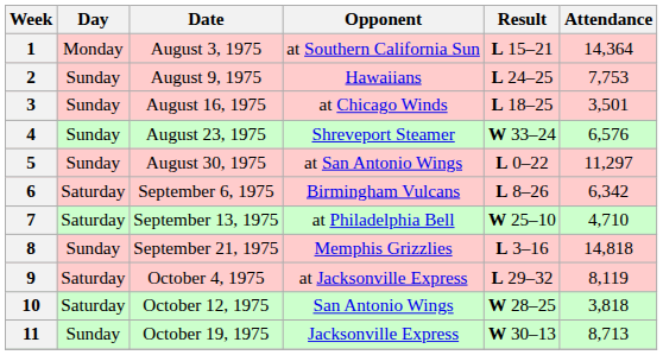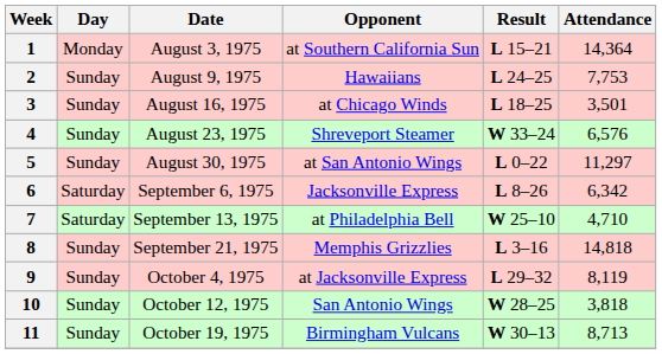 <table class="wikitable">
 <tr>
 <th>Week</th>
 <th>Day</th>
 <th>Date</th>
 <th>Opponent</th>
 <th>Result</th>
 <th>Attendance</th>
 </tr>
 <tr --- align="center" bgcolor="#FFCCCC">
 <th>1</th>
 <td>Monday</td>
 <td>August 3, 1975</td>
 <td>at <a href='#'>Southern California Sun</a></td>
 <td><strong>L</strong> 15–21</td>
 <td>14,364</td>
 </tr>
 <tr --- align="center" bgcolor="#FFCCCC">
 <th>2</th>
 <td>Sunday</td>
 <td>August 9, 1975</td>
 <td><a href='#'>Hawaiians</a></td>
 <td><strong>L</strong> 24–25</td>
 <td>7,753</td>
 </tr>
 <tr --- align="center" bgcolor="#FFCCCC">
 <th>3</th>
 <td>Sunday</td>
 <td>August 16, 1975</td>
 <td>at <a href='#'>Chicago Winds</a></td>
 <td><strong>L</strong> 18–25</td>
 <td>3,501</td>
 </tr>
 <tr --- align="center" bgcolor="#CCFFCC">
 <th>4</th>
 <td>Sunday</td>
 <td>August 23, 1975</td>
 <td><a href='#'>Shreveport Steamer</a></td>
 <td><strong>W</strong> 33–24</td>
 <td>6,576</td>
 </tr>
 <tr --- align="center" bgcolor="#FFCCCC">
 <th>5</th>
 <td>Sunday</td>
 <td>August 30, 1975</td>
 <td>at <a href='#'>San Antonio Wings</a></td>
 <td><strong>L</strong> 0–22</td>
 <td>11,297</td>
 </tr>
 <tr --- align="center" bgcolor="#FFCCCC">
 <th>6</th>
 <td>Saturday</td>
 <td>September 6, 1975</td>
-<td><a href='#'>Birmingham Vulcans</a></td>
+<td><a href='#'>Jacksonville Express</a></td>
 <td><strong>L</strong> 8–26</td>
 <td>6,342</td>
 </tr>
 <tr --- align="center" bgcolor="#CCFFCC">
 <th>7</th>
 <td>Saturday</td>
 <td>September 13, 1975</td>
 <td>at <a href='#'>Philadelphia Bell</a></td>
 <td><strong>W</strong> 25–10</td>
 <td>4,710</td>
 </tr>
 <tr --- align="center" bgcolor="#FFCCCC">
 <th>8</th>
 <td>Sunday</td>
 <td>September 21, 1975</td>
 <td><a href='#'>Memphis Grizzlies</a></td>
 <td><strong>L</strong> 3–16</td>
 <td>14,818</td>
 </tr>
 <tr --- align="center" bgcolor="#FFCCCC">
 <th>9</th>
-<td>Saturday</td>
+<td>Sunday</td>
 <td>October 4, 1975</td>
 <td>at <a href='#'>Jacksonville Express</a></td>
 <td><strong>L</strong> 29–32</td>
 <td>8,119</td>
 </tr>
 <tr --- align="center" bgcolor="#CCFFCC">
 <th>10</th>
-<td>Saturday</td>
+<td>Sunday</td>
 <td>October 12, 1975</td>
 <td><a href='#'>San Antonio Wings</a></td>
 <td><strong>W</strong> 28–25</td>
 <td>3,818</td>
 </tr>
 <tr --- align="center" bgcolor="#CCFFCC">
 <th>11</th>
 <td>Sunday</td>
 <td>October 19, 1975</td>
-<td><a href='#'>Jacksonville Express</a></td>
+<td><a href='#'>Birmingham Vulcans</a></td>
 <td><strong>W</strong> 30–13</td>
 <td>8,713</td>
 </tr>
 <tr --->
 </tr>
 </table>
